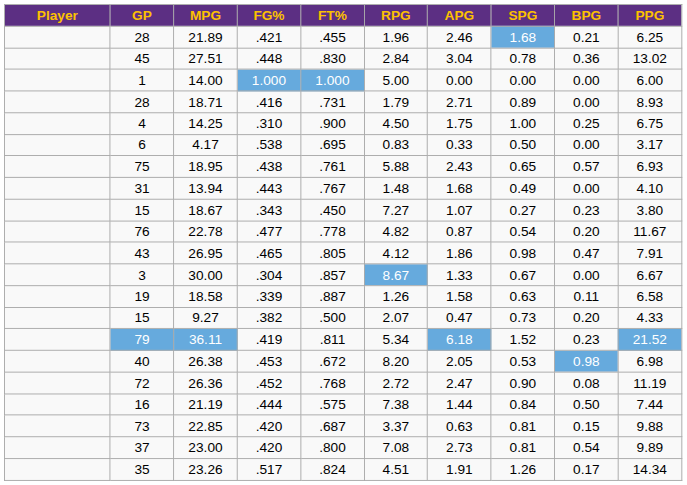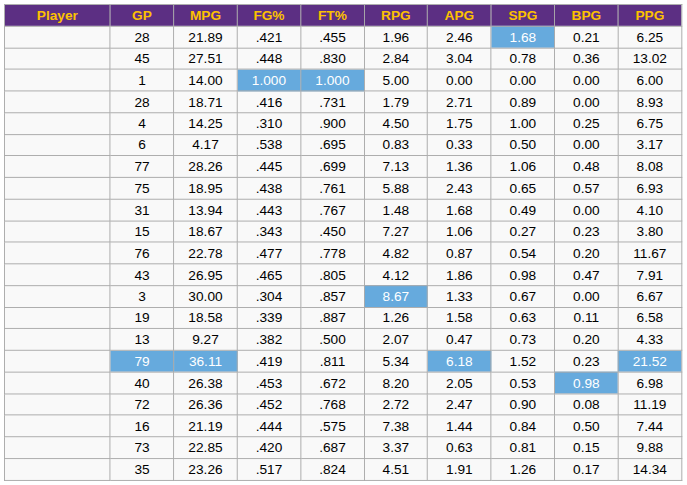 <table class="wikitable sortable" style="font-size: 90%; text-align:center">
 <tr>
 <th style="background:#5C2F83; color:#FCC200" width="10%" align="right">Player</th>
 <th style="background:#5C2F83; color:#FCC200" width="6%">GP<br></th>
 <th style="background:#5C2F83; color:#FCC200" width="6%">MPG</th>
 <th style="background:#5C2F83; color:#FCC200" width="6%">FG%<br></th>
 <th style="background:#5C2F83; color:#FCC200" width="6%">FT%</th>
 <th style="background:#5C2F83; color:#FCC200" width="6%">RPG</th>
 <th style="background:#5C2F83; color:#FCC200" width="6%">APG</th>
 <th style="background:#5C2F83; color:#FCC200" width="6%">SPG</th>
 <th style="background:#5C2F83; color:#FCC200" width="6%">BPG</th>
 <th style="background:#5C2F83; color:#FCC200" width="6%">PPG</th>
 </tr>
 <tr>
 <td></td>
 <td>28</td>
 <td>21.89</td>
 <td>.421</td>
 <td>.455</td>
 <td>1.96</td>
 <td>2.46</td>
 <td style="background-color:#6AD;color:#FFF">1.68</td>
 <td>0.21</td>
 <td>6.25</td>
 </tr>
 <tr>
 <td></td>
 <td>45</td>
 <td>27.51</td>
 <td>.448</td>
 <td>.830</td>
 <td>2.84</td>
 <td>3.04</td>
 <td>0.78</td>
 <td>0.36</td>
 <td>13.02</td>
 </tr>
 <tr>
 <td></td>
 <td>1</td>
 <td>14.00</td>
 <td style="background-color:#6AD;color:#FFF">1.000</td>
 <td style="background-color:#6AD;color:#FFF">1.000</td>
 <td>5.00</td>
 <td>0.00</td>
 <td>0.00</td>
 <td>0.00</td>
 <td>6.00</td>
 </tr>
 <tr>
 <td></td>
 <td>28</td>
 <td>18.71</td>
 <td>.416</td>
 <td>.731</td>
 <td>1.79</td>
 <td>2.71</td>
 <td>0.89</td>
 <td>0.00</td>
 <td>8.93</td>
 </tr>
 <tr>
 <td></td>
 <td>4</td>
 <td>14.25</td>
 <td>.310</td>
 <td>.900</td>
 <td>4.50</td>
 <td>1.75</td>
 <td>1.00</td>
 <td>0.25</td>
 <td>6.75</td>
 </tr>
 <tr>
 <td></td>
 <td>6</td>
 <td>4.17</td>
 <td>.538</td>
 <td>.695</td>
 <td>0.83</td>
 <td>0.33</td>
 <td>0.50</td>
 <td>0.00</td>
 <td>3.17</td>
 </tr>
 <tr>
 <td></td>
+<td>77</td>
+<td>28.26</td>
+<td>.445</td>
+<td>.699</td>
+<td>7.13</td>
+<td>1.36</td>
+<td>1.06</td>
+<td>0.48</td>
+<td>8.08</td>
+</tr>
+<tr>
+<td></td>
 <td>75</td>
 <td>18.95</td>
 <td>.438</td>
 <td>.761</td>
 <td>5.88</td>
 <td>2.43</td>
 <td>0.65</td>
 <td>0.57</td>
 <td>6.93</td>
 </tr>
 <tr>
 <td></td>
 <td>31</td>
 <td>13.94</td>
 <td>.443</td>
 <td>.767</td>
 <td>1.48</td>
 <td>1.68</td>
 <td>0.49</td>
 <td>0.00</td>
 <td>4.10</td>
 </tr>
 <tr>
 <td></td>
 <td>15</td>
 <td>18.67</td>
 <td>.343</td>
 <td>.450</td>
 <td>7.27</td>
-<td>1.07</td>
+<td>1.06</td>
 <td>0.27</td>
 <td>0.23</td>
 <td>3.80</td>
 </tr>
 <tr>
 <td></td>
 <td>76</td>
 <td>22.78</td>
 <td>.477</td>
 <td>.778</td>
 <td>4.82</td>
 <td>0.87</td>
 <td>0.54</td>
 <td>0.20</td>
 <td>11.67</td>
 </tr>
 <tr>
 <td></td>
 <td>43</td>
 <td>26.95</td>
 <td>.465</td>
 <td>.805</td>
 <td>4.12</td>
 <td>1.86</td>
 <td>0.98</td>
 <td>0.47</td>
 <td>7.91</td>
 </tr>
 <tr>
 <td></td>
 <td>3</td>
 <td>30.00</td>
 <td>.304</td>
 <td>.857</td>
 <td style="background-color:#6AD;color:#FFF">8.67</td>
 <td>1.33</td>
 <td>0.67</td>
 <td>0.00</td>
 <td>6.67</td>
 </tr>
 <tr>
 <td></td>
 <td>19</td>
 <td>18.58</td>
 <td>.339</td>
 <td>.887</td>
 <td>1.26</td>
 <td>1.58</td>
 <td>0.63</td>
 <td>0.11</td>
 <td>6.58</td>
 </tr>
 <tr>
 <td></td>
-<td>15</td>
+<td>13</td>
 <td>9.27</td>
 <td>.382</td>
 <td>.500</td>
 <td>2.07</td>
 <td>0.47</td>
 <td>0.73</td>
 <td>0.20</td>
 <td>4.33</td>
 </tr>
 <tr>
 <td></td>
 <td style="background-color:#6AD;color:#FFF">79</td>
 <td style="background-color:#6AD;color:#FFF">36.11</td>
 <td>.419</td>
 <td>.811</td>
 <td>5.34</td>
 <td style="background-color:#6AD;color:#FFF">6.18</td>
 <td>1.52</td>
 <td>0.23</td>
 <td style="background-color:#6AD;color:#FFF">21.52</td>
 </tr>
 <tr>
 <td></td>
 <td>40</td>
 <td>26.38</td>
 <td>.453</td>
 <td>.672</td>
 <td>8.20</td>
 <td>2.05</td>
 <td>0.53</td>
 <td style="background-color:#6AD;color:#FFF">0.98</td>
 <td>6.98</td>
 </tr>
 <tr>
 <td></td>
 <td>72</td>
 <td>26.36</td>
 <td>.452</td>
 <td>.768</td>
 <td>2.72</td>
 <td>2.47</td>
 <td>0.90</td>
 <td>0.08</td>
 <td>11.19</td>
 </tr>
 <tr>
 <td></td>
 <td>16</td>
 <td>21.19</td>
 <td>.444</td>
 <td>.575</td>
 <td>7.38</td>
 <td>1.44</td>
 <td>0.84</td>
 <td>0.50</td>
 <td>7.44</td>
 </tr>
 <tr>
 <td></td>
 <td>73</td>
 <td>22.85</td>
 <td>.420</td>
 <td>.687</td>
 <td>3.37</td>
 <td>0.63</td>
 <td>0.81</td>
 <td>0.15</td>
 <td>9.88</td>
 </tr>
 <tr>
 <td></td>
-<td>37</td>
-<td>23.00</td>
-<td>.420</td>
-<td>.800</td>
-<td>7.08</td>
-<td>2.73</td>
-<td>0.81</td>
-<td>0.54</td>
-<td>9.89</td>
-</tr>
-<tr>
-<td></td>
 <td>35</td>
 <td>23.26</td>
 <td>.517</td>
 <td>.824</td>
 <td>4.51</td>
 <td>1.91</td>
 <td>1.26</td>
 <td>0.17</td>
 <td>14.34</td>
 </tr>
 </table>
